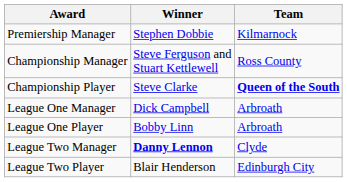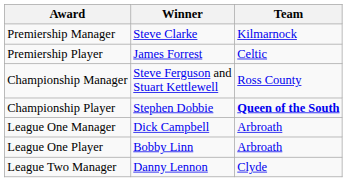 <table class="wikitable">
 <tr>
 <th>Award</th>
 <th>Winner</th>
 <th>Team</th>
 </tr>
 <tr>
 <td>Premiership Manager</td>
-<td><a href='#'>Stephen Dobbie</a></td>
+<td><a href='#'>Steve Clarke</a></td>
 <td><a href='#'>Kilmarnock</a></td>
+</tr>
+<tr>
+<td>Premiership Player</td>
+<td><a href='#'>James Forrest</a></td>
+<td><a href='#'>Celtic</a></td>
 </tr>
 <tr>
 <td>Championship Manager</td>
 <td><a href='#'>Steve Ferguson</a> and<br><a href='#'>Stuart Kettlewell</a></td>
 <td><a href='#'>Ross County</a></td>
 </tr>
 <tr>
 <td>Championship Player</td>
-<td><a href='#'>Steve Clarke</a></td>
+<td><a href='#'>Stephen Dobbie</a></td>
 <td><strong><a href='#'>Queen of the South</a></strong></td>
 </tr>
 <tr>
 <td>League One Manager</td>
 <td><a href='#'>Dick Campbell</a></td>
 <td><a href='#'>Arbroath</a></td>
 </tr>
 <tr>
 <td>League One Player</td>
 <td><a href='#'>Bobby Linn</a></td>
 <td><a href='#'>Arbroath</a></td>
 </tr>
 <tr>
 <td>League Two Manager</td>
-<td><strong><a href='#'>Danny Lennon</a></strong></td>
+<td><a href='#'>Danny Lennon</a></td>
 <td><a href='#'>Clyde</a></td>
 </tr>
-<tr>
-<td>League Two Player</td>
-<td>Blair Henderson</td>
-<td><a href='#'>Edinburgh City</a></td>
-</tr>
 </table>
